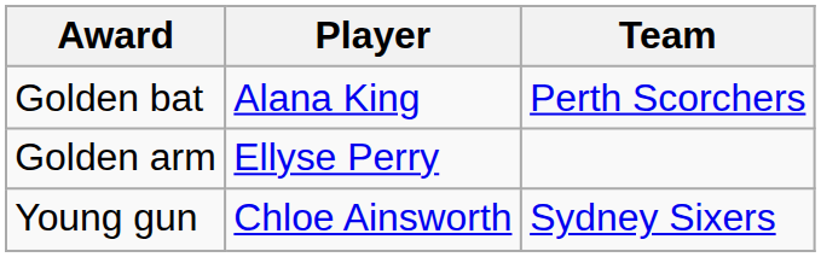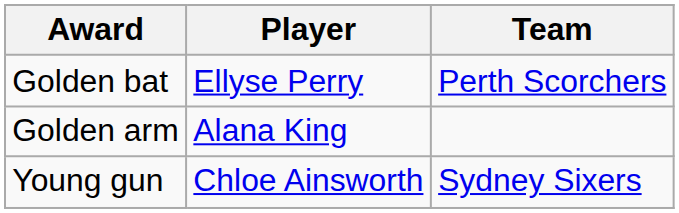 <table class="wikitable">
 <tr>
 <th>Award</th>
 <th>Player</th>
 <th>Team</th>
 </tr>
 <tr>
 <td>Golden bat</td>
-<td><a href='#'>Alana King</a></td>
+<td><a href='#'>Ellyse Perry</a></td>
 <td><a href='#'>Perth Scorchers</a></td>
 </tr>
 <tr>
 <td>Golden arm</td>
-<td><a href='#'>Ellyse Perry</a></td>
+<td><a href='#'>Alana King</a></td>
 <td></td>
 </tr>
 <tr>
 <td>Young gun</td>
 <td><a href='#'>Chloe Ainsworth</a></td>
 <td><a href='#'>Sydney Sixers</a></td>
 </tr>
 </table>
